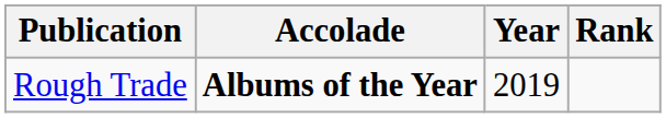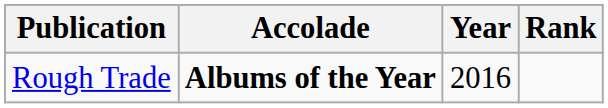 <table class="sortable wikitable">
 <tr>
 <th>Publication</th>
 <th>Accolade</th>
 <th>Year</th>
 <th>Rank</th>
 </tr>
 <tr>
 <td><a href='#'>Rough Trade</a></td>
 <td><strong>Albums of the Year</strong></td>
-<td>2019</td>
+<td>2016</td>
 <td></td>
 </tr>
 </table>
